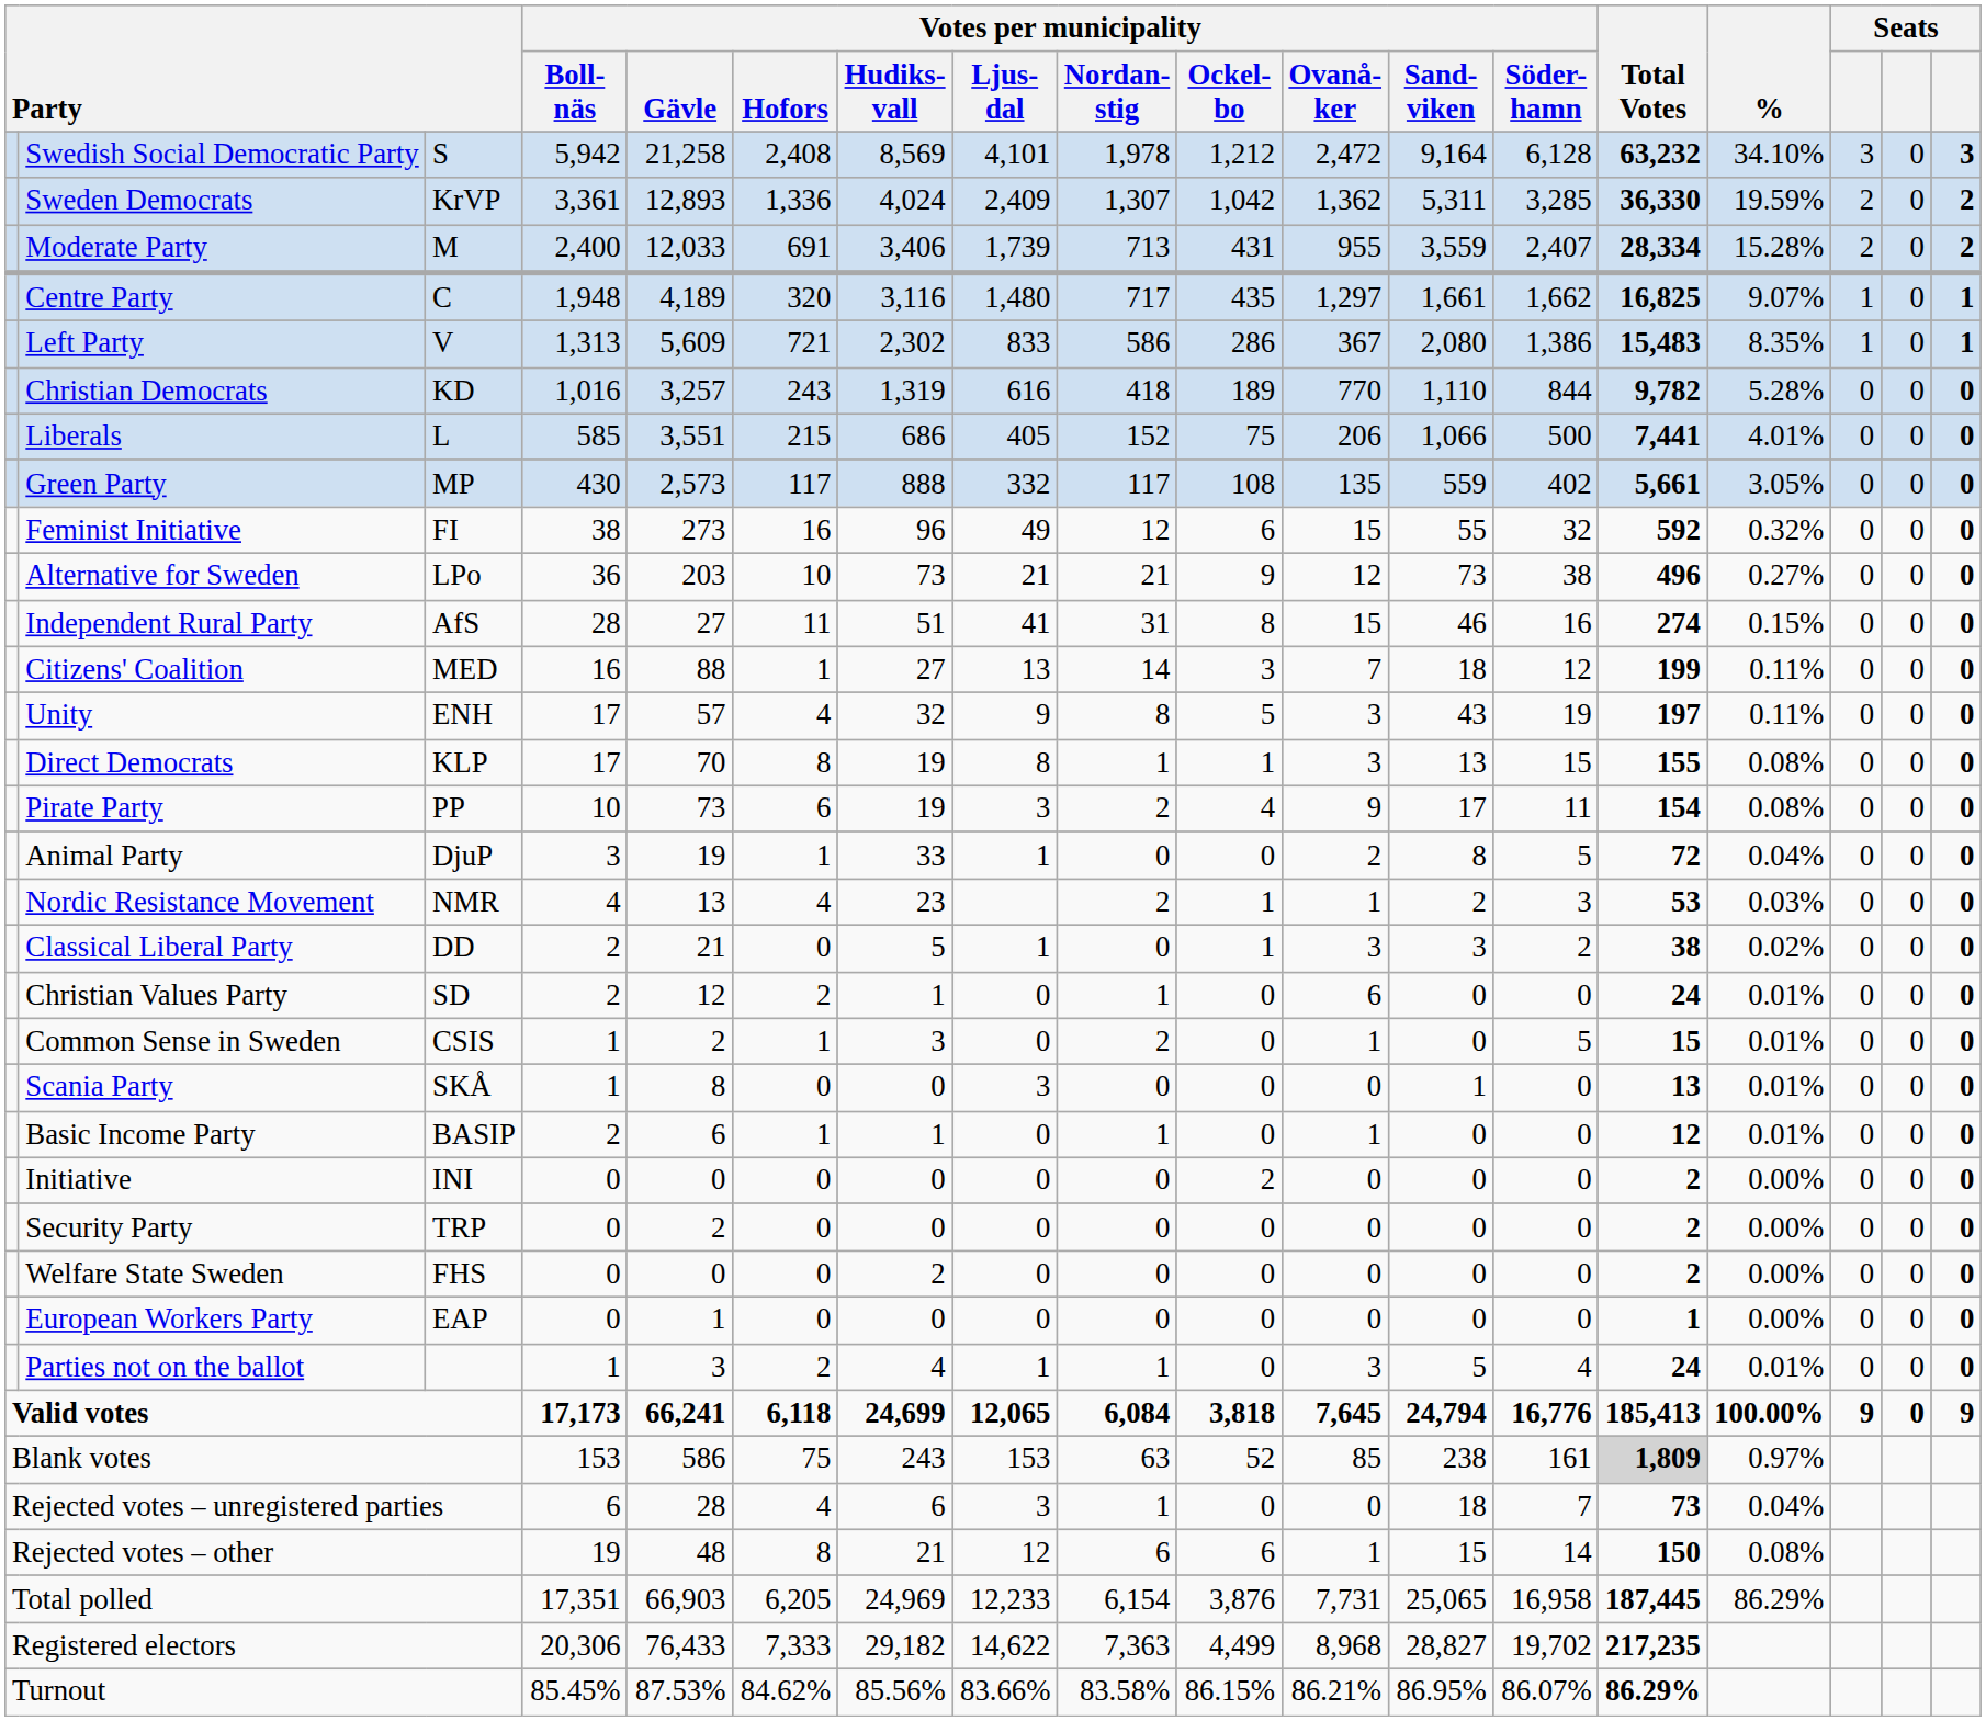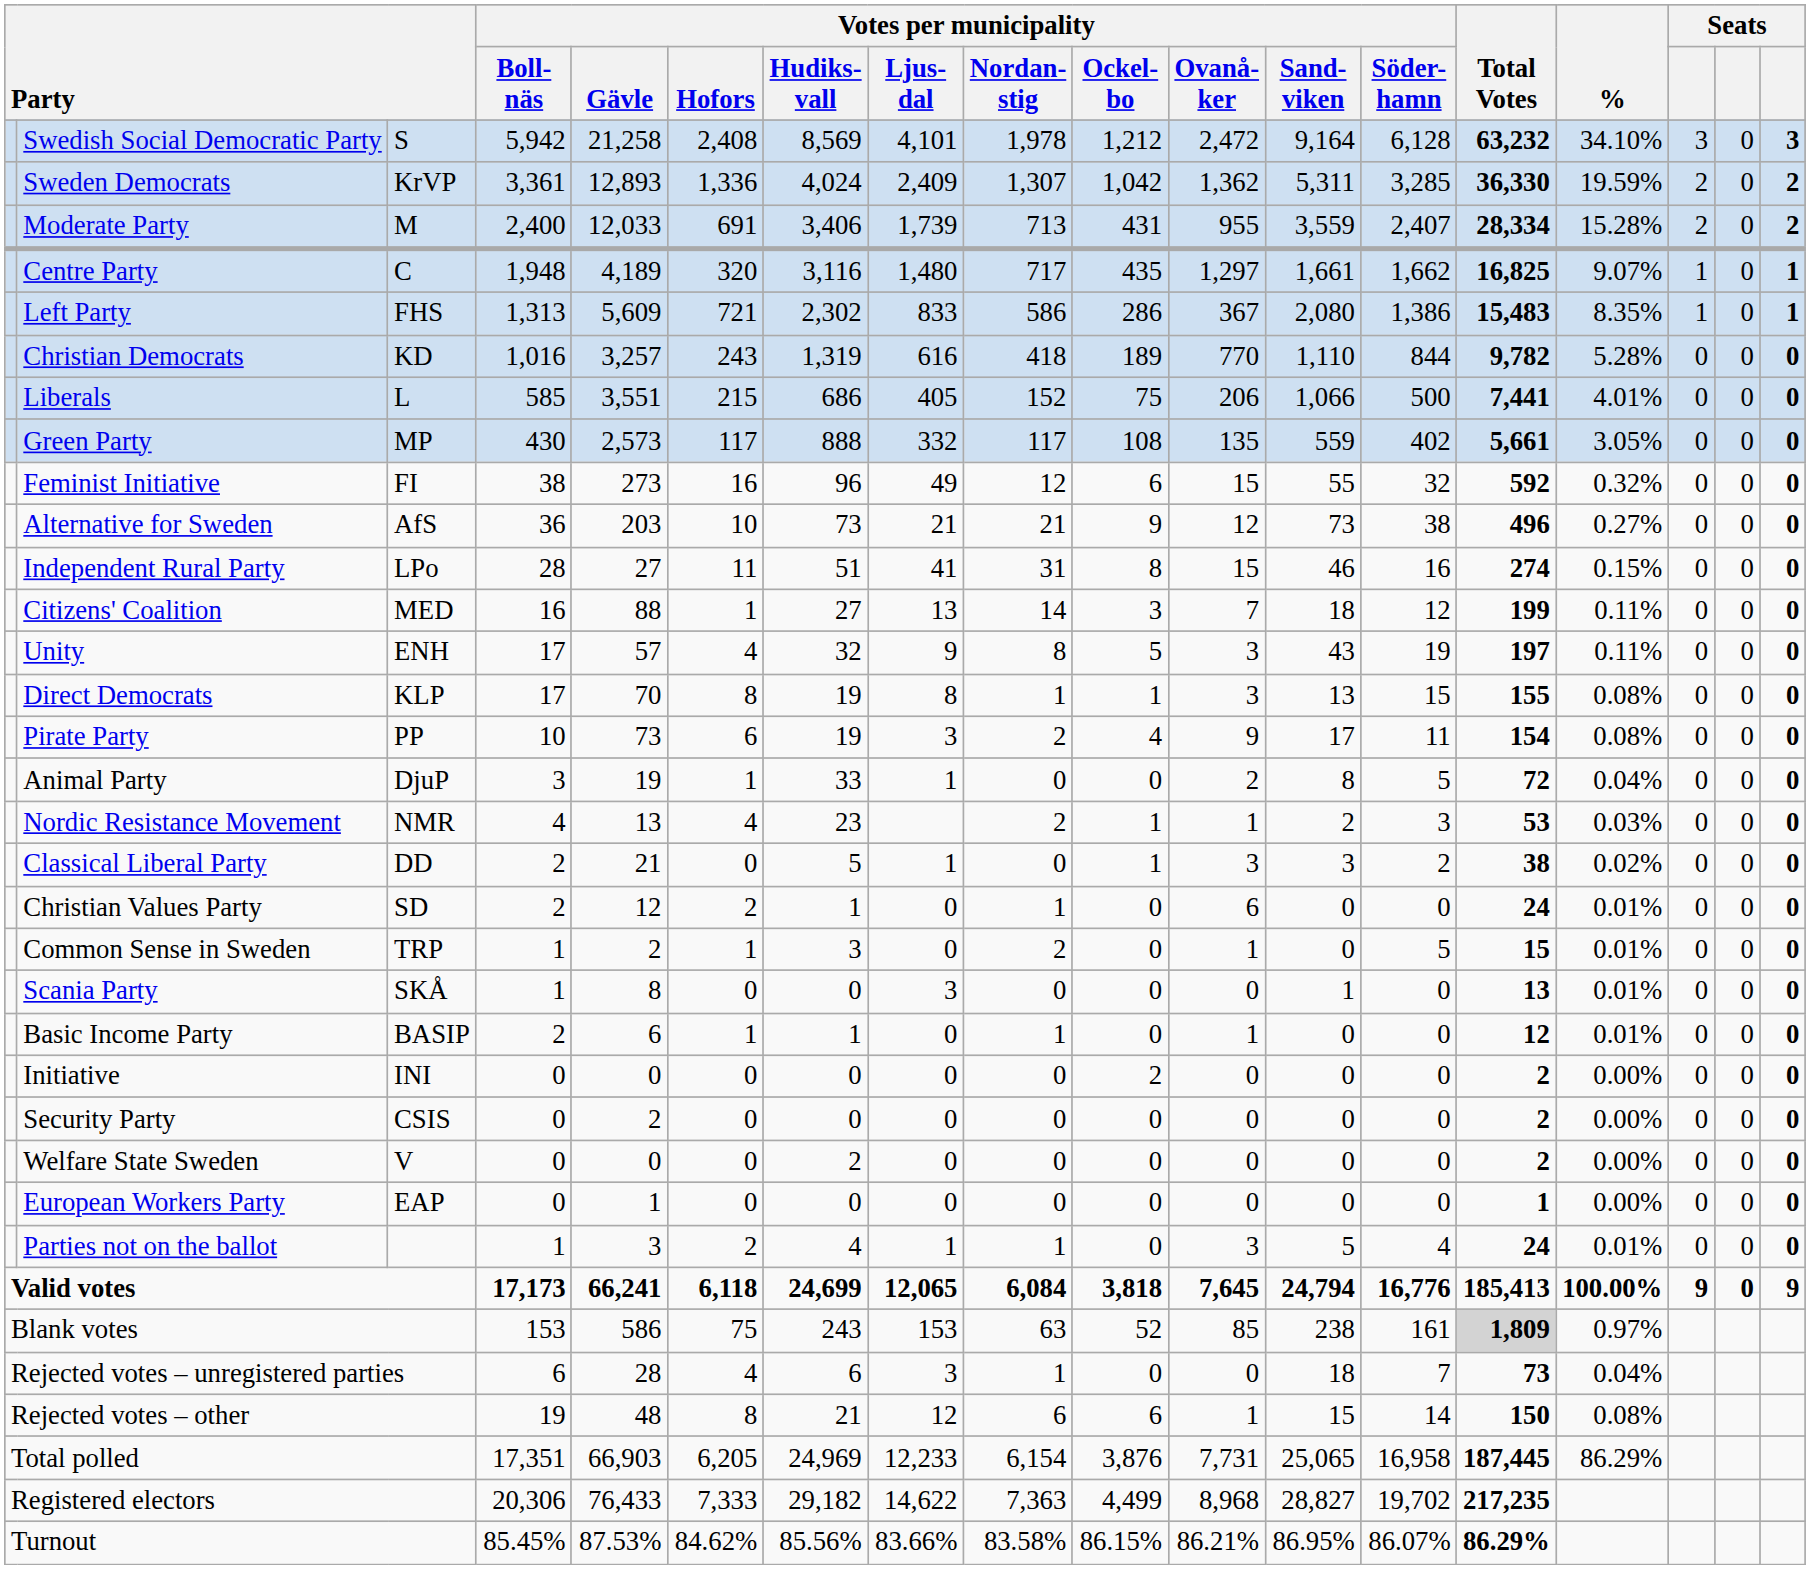 <table class="wikitable" border="1" style="text-align:right;">
 <tr>
 <th style="text-align:left;" valign=bottom rowspan=2 colspan=3>Party</th>
 <th colspan=10>Votes per municipality</th>
 <th align=center valign=bottom rowspan=2 width="50">Total Votes</th>
 <th align=center valign=bottom rowspan=2 width="50">%</th>
 <th colspan=3>Seats</th>
 </tr>
 <tr>
 <th align=center valign=bottom width="50"><a href='#'>Boll- näs</a></th>
 <th align=center valign=bottom width="50"><a href='#'>Gävle</a></th>
 <th align=center valign=bottom width="50"><a href='#'>Hofors</a></th>
 <th align=center valign=bottom width="50"><a href='#'>Hudiks- vall</a></th>
 <th align=center valign=bottom width="50"><a href='#'>Ljus- dal</a></th>
 <th align=center valign=bottom width="50"><a href='#'>Nordan- stig</a></th>
 <th align=center valign=bottom width="50"><a href='#'>Ockel- bo</a></th>
 <th align=center valign=bottom width="50"><a href='#'>Ovanå- ker</a></th>
 <th align=center valign=bottom width="50"><a href='#'>Sand- viken</a></th>
 <th align=center valign=bottom width="50"><a href='#'>Söder- hamn</a></th>
 <th align=center valign=bottom width="20"><small></small></th>
 <th align=center valign=bottom width="20"><small><a href='#'></a></small></th>
 <th align=center valign=bottom width="20"><small></small></th>
 </tr>
 <tr style="background:#CEE0F2;">
 <td></td>
 <td align=left style="white-space: nowrap;"><a href='#'>Swedish Social Democratic Party</a></td>
 <td align=left>S</td>
 <td>5,942</td>
 <td>21,258</td>
 <td>2,408</td>
 <td>8,569</td>
 <td>4,101</td>
 <td>1,978</td>
 <td>1,212</td>
 <td>2,472</td>
 <td>9,164</td>
 <td>6,128</td>
 <td><strong>63,232</strong></td>
 <td>34.10%</td>
 <td>3</td>
 <td>0</td>
 <td><strong>3</strong></td>
 </tr>
 <tr style="background:#CEE0F2;">
 <td></td>
 <td align=left><a href='#'>Sweden Democrats</a></td>
 <td align=left>KrVP</td>
 <td>3,361</td>
 <td>12,893</td>
 <td>1,336</td>
 <td>4,024</td>
 <td>2,409</td>
 <td>1,307</td>
 <td>1,042</td>
 <td>1,362</td>
 <td>5,311</td>
 <td>3,285</td>
 <td><strong>36,330</strong></td>
 <td>19.59%</td>
 <td>2</td>
 <td>0</td>
 <td><strong>2</strong></td>
 </tr>
 <tr style="background:#CEE0F2;">
 <td></td>
 <td align=left><a href='#'>Moderate Party</a></td>
 <td align=left>M</td>
 <td>2,400</td>
 <td>12,033</td>
 <td>691</td>
 <td>3,406</td>
 <td>1,739</td>
 <td>713</td>
 <td>431</td>
 <td>955</td>
 <td>3,559</td>
 <td>2,407</td>
 <td><strong>28,334</strong></td>
 <td>15.28%</td>
 <td>2</td>
 <td>0</td>
 <td><strong>2</strong></td>
 </tr>
 <tr style="background:#CEE0F2; border-top:3px solid darkgray;">
 <td></td>
 <td align=left><a href='#'>Centre Party</a></td>
 <td align=left>C</td>
 <td>1,948</td>
 <td>4,189</td>
 <td>320</td>
 <td>3,116</td>
 <td>1,480</td>
 <td>717</td>
 <td>435</td>
 <td>1,297</td>
 <td>1,661</td>
 <td>1,662</td>
 <td><strong>16,825</strong></td>
 <td>9.07%</td>
 <td>1</td>
 <td>0</td>
 <td><strong>1</strong></td>
 </tr>
 <tr style="background:#CEE0F2;">
 <td></td>
 <td align=left><a href='#'>Left Party</a></td>
-<td align=left>V</td>
+<td align=left>FHS</td>
 <td>1,313</td>
 <td>5,609</td>
 <td>721</td>
 <td>2,302</td>
 <td>833</td>
 <td>586</td>
 <td>286</td>
 <td>367</td>
 <td>2,080</td>
 <td>1,386</td>
 <td><strong>15,483</strong></td>
 <td>8.35%</td>
 <td>1</td>
 <td>0</td>
 <td><strong>1</strong></td>
 </tr>
 <tr style="background:#CEE0F2;">
 <td></td>
 <td align=left><a href='#'>Christian Democrats</a></td>
 <td align=left>KD</td>
 <td>1,016</td>
 <td>3,257</td>
 <td>243</td>
 <td>1,319</td>
 <td>616</td>
 <td>418</td>
 <td>189</td>
 <td>770</td>
 <td>1,110</td>
 <td>844</td>
 <td><strong>9,782</strong></td>
 <td>5.28%</td>
 <td>0</td>
 <td>0</td>
 <td><strong>0</strong></td>
 </tr>
 <tr style="background:#CEE0F2;">
 <td></td>
 <td align=left><a href='#'>Liberals</a></td>
 <td align=left>L</td>
 <td>585</td>
 <td>3,551</td>
 <td>215</td>
 <td>686</td>
 <td>405</td>
 <td>152</td>
 <td>75</td>
 <td>206</td>
 <td>1,066</td>
 <td>500</td>
 <td><strong>7,441</strong></td>
 <td>4.01%</td>
 <td>0</td>
 <td>0</td>
 <td><strong>0</strong></td>
 </tr>
 <tr style="background:#CEE0F2;">
 <td></td>
 <td align=left><a href='#'>Green Party</a></td>
 <td align=left>MP</td>
 <td>430</td>
 <td>2,573</td>
 <td>117</td>
 <td>888</td>
 <td>332</td>
 <td>117</td>
 <td>108</td>
 <td>135</td>
 <td>559</td>
 <td>402</td>
 <td><strong>5,661</strong></td>
 <td>3.05%</td>
 <td>0</td>
 <td>0</td>
 <td><strong>0</strong></td>
 </tr>
 <tr>
 <td></td>
 <td align=left><a href='#'>Feminist Initiative</a></td>
 <td align=left>FI</td>
 <td>38</td>
 <td>273</td>
 <td>16</td>
 <td>96</td>
 <td>49</td>
 <td>12</td>
 <td>6</td>
 <td>15</td>
 <td>55</td>
 <td>32</td>
 <td><strong>592</strong></td>
 <td>0.32%</td>
 <td>0</td>
 <td>0</td>
 <td><strong>0</strong></td>
 </tr>
 <tr>
 <td></td>
 <td align=left><a href='#'>Alternative for Sweden</a></td>
-<td align=left>LPo</td>
+<td align=left>AfS</td>
 <td>36</td>
 <td>203</td>
 <td>10</td>
 <td>73</td>
 <td>21</td>
 <td>21</td>
 <td>9</td>
 <td>12</td>
 <td>73</td>
 <td>38</td>
 <td><strong>496</strong></td>
 <td>0.27%</td>
 <td>0</td>
 <td>0</td>
 <td><strong>0</strong></td>
 </tr>
 <tr>
 <td></td>
 <td align=left><a href='#'>Independent Rural Party</a></td>
-<td align=left>AfS</td>
+<td align=left>LPo</td>
 <td>28</td>
 <td>27</td>
 <td>11</td>
 <td>51</td>
 <td>41</td>
 <td>31</td>
 <td>8</td>
 <td>15</td>
 <td>46</td>
 <td>16</td>
 <td><strong>274</strong></td>
 <td>0.15%</td>
 <td>0</td>
 <td>0</td>
 <td><strong>0</strong></td>
 </tr>
 <tr>
 <td></td>
 <td align=left><a href='#'>Citizens' Coalition</a></td>
 <td align=left>MED</td>
 <td>16</td>
 <td>88</td>
 <td>1</td>
 <td>27</td>
 <td>13</td>
 <td>14</td>
 <td>3</td>
 <td>7</td>
 <td>18</td>
 <td>12</td>
 <td><strong>199</strong></td>
 <td>0.11%</td>
 <td>0</td>
 <td>0</td>
 <td><strong>0</strong></td>
 </tr>
 <tr>
 <td></td>
 <td align=left><a href='#'>Unity</a></td>
 <td align=left>ENH</td>
 <td>17</td>
 <td>57</td>
 <td>4</td>
 <td>32</td>
 <td>9</td>
 <td>8</td>
 <td>5</td>
 <td>3</td>
 <td>43</td>
 <td>19</td>
 <td><strong>197</strong></td>
 <td>0.11%</td>
 <td>0</td>
 <td>0</td>
 <td><strong>0</strong></td>
 </tr>
 <tr>
 <td></td>
 <td align=left><a href='#'>Direct Democrats</a></td>
 <td align=left>KLP</td>
 <td>17</td>
 <td>70</td>
 <td>8</td>
 <td>19</td>
 <td>8</td>
 <td>1</td>
 <td>1</td>
 <td>3</td>
 <td>13</td>
 <td>15</td>
 <td><strong>155</strong></td>
 <td>0.08%</td>
 <td>0</td>
 <td>0</td>
 <td><strong>0</strong></td>
 </tr>
 <tr>
 <td></td>
 <td align=left><a href='#'>Pirate Party</a></td>
 <td align=left>PP</td>
 <td>10</td>
 <td>73</td>
 <td>6</td>
 <td>19</td>
 <td>3</td>
 <td>2</td>
 <td>4</td>
 <td>9</td>
 <td>17</td>
 <td>11</td>
 <td><strong>154</strong></td>
 <td>0.08%</td>
 <td>0</td>
 <td>0</td>
 <td><strong>0</strong></td>
 </tr>
 <tr>
 <td></td>
 <td align=left>Animal Party</td>
 <td align=left>DjuP</td>
 <td>3</td>
 <td>19</td>
 <td>1</td>
 <td>33</td>
 <td>1</td>
 <td>0</td>
 <td>0</td>
 <td>2</td>
 <td>8</td>
 <td>5</td>
 <td><strong>72</strong></td>
 <td>0.04%</td>
 <td>0</td>
 <td>0</td>
 <td><strong>0</strong></td>
 </tr>
 <tr>
 <td></td>
 <td align=left><a href='#'>Nordic Resistance Movement</a></td>
 <td align=left>NMR</td>
 <td>4</td>
 <td>13</td>
 <td>4</td>
 <td>23</td>
 <td></td>
 <td>2</td>
 <td>1</td>
 <td>1</td>
 <td>2</td>
 <td>3</td>
 <td><strong>53</strong></td>
 <td>0.03%</td>
 <td>0</td>
 <td>0</td>
 <td><strong>0</strong></td>
 </tr>
 <tr>
 <td></td>
 <td align=left><a href='#'>Classical Liberal Party</a></td>
 <td align=left>DD</td>
 <td>2</td>
 <td>21</td>
 <td>0</td>
 <td>5</td>
 <td>1</td>
 <td>0</td>
 <td>1</td>
 <td>3</td>
 <td>3</td>
 <td>2</td>
 <td><strong>38</strong></td>
 <td>0.02%</td>
 <td>0</td>
 <td>0</td>
 <td><strong>0</strong></td>
 </tr>
 <tr>
 <td></td>
 <td align=left>Christian Values Party</td>
 <td align=left>SD</td>
 <td>2</td>
 <td>12</td>
 <td>2</td>
 <td>1</td>
 <td>0</td>
 <td>1</td>
 <td>0</td>
 <td>6</td>
 <td>0</td>
 <td>0</td>
 <td><strong>24</strong></td>
 <td>0.01%</td>
 <td>0</td>
 <td>0</td>
 <td><strong>0</strong></td>
 </tr>
 <tr>
 <td></td>
 <td align=left>Common Sense in Sweden</td>
-<td align=left>CSIS</td>
+<td align=left>TRP</td>
 <td>1</td>
 <td>2</td>
 <td>1</td>
 <td>3</td>
 <td>0</td>
 <td>2</td>
 <td>0</td>
 <td>1</td>
 <td>0</td>
 <td>5</td>
 <td><strong>15</strong></td>
 <td>0.01%</td>
 <td>0</td>
 <td>0</td>
 <td><strong>0</strong></td>
 </tr>
 <tr>
 <td></td>
 <td align=left><a href='#'>Scania Party</a></td>
 <td align=left>SKÅ</td>
 <td>1</td>
 <td>8</td>
 <td>0</td>
 <td>0</td>
 <td>3</td>
 <td>0</td>
 <td>0</td>
 <td>0</td>
 <td>1</td>
 <td>0</td>
 <td><strong>13</strong></td>
 <td>0.01%</td>
 <td>0</td>
 <td>0</td>
 <td><strong>0</strong></td>
 </tr>
 <tr>
 <td></td>
 <td align=left>Basic Income Party</td>
 <td align=left>BASIP</td>
 <td>2</td>
 <td>6</td>
 <td>1</td>
 <td>1</td>
 <td>0</td>
 <td>1</td>
 <td>0</td>
 <td>1</td>
 <td>0</td>
 <td>0</td>
 <td><strong>12</strong></td>
 <td>0.01%</td>
 <td>0</td>
 <td>0</td>
 <td><strong>0</strong></td>
 </tr>
 <tr>
 <td></td>
 <td align=left>Initiative</td>
 <td align=left>INI</td>
 <td>0</td>
 <td>0</td>
 <td>0</td>
 <td>0</td>
 <td>0</td>
 <td>0</td>
 <td>2</td>
 <td>0</td>
 <td>0</td>
 <td>0</td>
 <td><strong>2</strong></td>
 <td>0.00%</td>
 <td>0</td>
 <td>0</td>
 <td><strong>0</strong></td>
 </tr>
 <tr>
 <td></td>
 <td align=left>Security Party</td>
-<td align=left>TRP</td>
+<td align=left>CSIS</td>
 <td>0</td>
 <td>2</td>
 <td>0</td>
 <td>0</td>
 <td>0</td>
 <td>0</td>
 <td>0</td>
 <td>0</td>
 <td>0</td>
 <td>0</td>
 <td><strong>2</strong></td>
 <td>0.00%</td>
 <td>0</td>
 <td>0</td>
 <td><strong>0</strong></td>
 </tr>
 <tr>
 <td></td>
 <td align=left>Welfare State Sweden</td>
-<td align=left>FHS</td>
+<td align=left>V</td>
 <td>0</td>
 <td>0</td>
 <td>0</td>
 <td>2</td>
 <td>0</td>
 <td>0</td>
 <td>0</td>
 <td>0</td>
 <td>0</td>
 <td>0</td>
 <td><strong>2</strong></td>
 <td>0.00%</td>
 <td>0</td>
 <td>0</td>
 <td><strong>0</strong></td>
 </tr>
 <tr>
 <td></td>
 <td align=left><a href='#'>European Workers Party</a></td>
 <td align=left>EAP</td>
 <td>0</td>
 <td>1</td>
 <td>0</td>
 <td>0</td>
 <td>0</td>
 <td>0</td>
 <td>0</td>
 <td>0</td>
 <td>0</td>
 <td>0</td>
 <td><strong>1</strong></td>
 <td>0.00%</td>
 <td>0</td>
 <td>0</td>
 <td><strong>0</strong></td>
 </tr>
 <tr>
 <td></td>
 <td align=left><a href='#'>Parties not on the ballot</a></td>
 <td></td>
 <td>1</td>
 <td>3</td>
 <td>2</td>
 <td>4</td>
 <td>1</td>
 <td>1</td>
 <td>0</td>
 <td>3</td>
 <td>5</td>
 <td>4</td>
 <td><strong>24</strong></td>
 <td>0.01%</td>
 <td>0</td>
 <td>0</td>
 <td><strong>0</strong></td>
 </tr>
 <tr style="font-weight:bold">
 <td align=left colspan=3>Valid votes</td>
 <td>17,173</td>
 <td>66,241</td>
 <td>6,118</td>
 <td>24,699</td>
 <td>12,065</td>
 <td>6,084</td>
 <td>3,818</td>
 <td>7,645</td>
 <td>24,794</td>
 <td>16,776</td>
 <td>185,413</td>
 <td>100.00%</td>
 <td>9</td>
 <td>0</td>
 <td>9</td>
 </tr>
 <tr>
 <td align=left colspan=3>Blank votes</td>
 <td>153</td>
 <td>586</td>
 <td>75</td>
 <td>243</td>
 <td>153</td>
 <td>63</td>
 <td>52</td>
 <td>85</td>
 <td>238</td>
 <td>161</td>
 <td style="background: lightgrey;"><strong>1,809</strong></td>
 <td>0.97%</td>
 <td></td>
 <td></td>
 <td></td>
 </tr>
 <tr>
 <td align=left colspan=3>Rejected votes – unregistered parties</td>
 <td>6</td>
 <td>28</td>
 <td>4</td>
 <td>6</td>
 <td>3</td>
 <td>1</td>
 <td>0</td>
 <td>0</td>
 <td>18</td>
 <td>7</td>
 <td><strong>73</strong></td>
 <td>0.04%</td>
 <td></td>
 <td></td>
 <td></td>
 </tr>
 <tr>
 <td align=left colspan=3>Rejected votes – other</td>
 <td>19</td>
 <td>48</td>
 <td>8</td>
 <td>21</td>
 <td>12</td>
 <td>6</td>
 <td>6</td>
 <td>1</td>
 <td>15</td>
 <td>14</td>
 <td><strong>150</strong></td>
 <td>0.08%</td>
 <td></td>
 <td></td>
 <td></td>
 </tr>
 <tr>
 <td align=left colspan=3>Total polled</td>
 <td>17,351</td>
 <td>66,903</td>
 <td>6,205</td>
 <td>24,969</td>
 <td>12,233</td>
 <td>6,154</td>
 <td>3,876</td>
 <td>7,731</td>
 <td>25,065</td>
 <td>16,958</td>
 <td><strong>187,445</strong></td>
 <td>86.29%</td>
 <td></td>
 <td></td>
 <td></td>
 </tr>
 <tr>
 <td align=left colspan=3>Registered electors</td>
 <td>20,306</td>
 <td>76,433</td>
 <td>7,333</td>
 <td>29,182</td>
 <td>14,622</td>
 <td>7,363</td>
 <td>4,499</td>
 <td>8,968</td>
 <td>28,827</td>
 <td>19,702</td>
 <td><strong>217,235</strong></td>
 <td></td>
 <td></td>
 <td></td>
 <td></td>
 </tr>
 <tr>
 <td align=left colspan=3>Turnout</td>
 <td>85.45%</td>
 <td>87.53%</td>
 <td>84.62%</td>
 <td>85.56%</td>
 <td>83.66%</td>
 <td>83.58%</td>
 <td>86.15%</td>
 <td>86.21%</td>
 <td>86.95%</td>
 <td>86.07%</td>
 <td><strong>86.29%</strong></td>
 <td></td>
 <td></td>
 <td></td>
 <td></td>
 </tr>
 </table>
